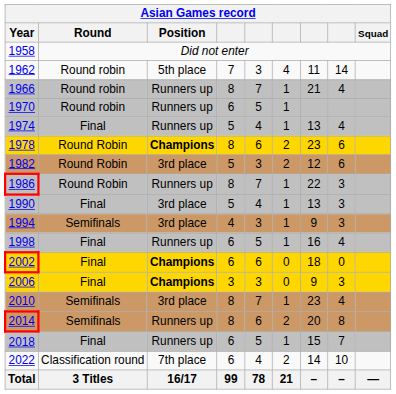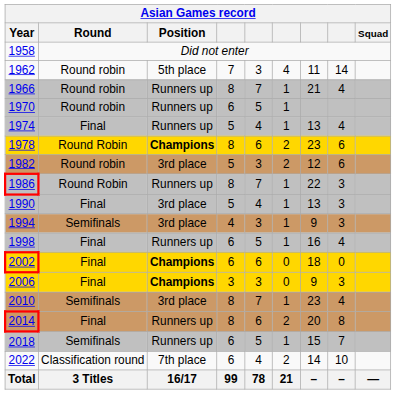 <table class="wikitable" style="text-align: center;">
 <tr>
 <th colspan=9><a href='#'>Asian Games record</a></th>
 </tr>
 <tr>
 <th>Year</th>
 <th>Round</th>
 <th>Position</th>
 <th width=30></th>
 <th width=30></th>
 <th width=30></th>
 <th width=30></th>
 <th width=30></th>
 <th><small>Squad</small></th>
 </tr>
 <tr>
 <td> <a href='#'>1958</a></td>
 <td colspan=8><em>Did not enter</em></td>
 </tr>
 <tr>
 <td> <a href='#'>1962</a></td>
 <td>Round robin</td>
 <td>5th place</td>
 <td>7</td>
 <td>3</td>
 <td>4</td>
 <td>11</td>
 <td>14</td>
 <td></td>
 </tr>
 <tr bgcolor=silver>
 <td> <a href='#'>1966</a></td>
 <td>Round robin</td>
 <td> Runners up</td>
 <td>8</td>
 <td>7</td>
 <td>1</td>
 <td>21</td>
 <td>4</td>
 <td></td>
 </tr>
 <tr bgcolor=silver>
 <td> <a href='#'>1970</a></td>
 <td>Round robin</td>
 <td> Runners up</td>
 <td>6</td>
 <td>5</td>
 <td>1</td>
 <td></td>
 <td></td>
 <td></td>
 </tr>
 <tr bgcolor=silver>
 <td> <a href='#'>1974</a></td>
 <td>Final</td>
 <td> Runners up</td>
 <td>5</td>
 <td>4</td>
 <td>1</td>
 <td>13</td>
 <td>4</td>
 <td></td>
 </tr>
 <tr bgcolor=gold>
 <td> <a href='#'>1978</a></td>
 <td>Round Robin</td>
 <td> <strong>Champions</strong></td>
 <td>8</td>
 <td>6</td>
 <td>2</td>
 <td>23</td>
 <td>6</td>
 <td></td>
 </tr>
 <tr bgcolor=#cc9966>
 <td> <a href='#'>1982</a></td>
-<td>Round Robin</td>
+<td>Round robin</td>
 <td> 3rd place</td>
 <td>5</td>
 <td>3</td>
 <td>2</td>
 <td>12</td>
 <td>6</td>
 <td></td>
 </tr>
 <tr bgcolor=silver>
 <td style="border:3px solid red"> <a href='#'>1986</a></td>
 <td>Round Robin</td>
 <td> Runners up</td>
 <td>8</td>
 <td>7</td>
 <td>1</td>
 <td>22</td>
 <td>3</td>
 <td></td>
 </tr>
 <tr bgcolor=silver>
 <td> <a href='#'>1990</a></td>
 <td>Final</td>
 <td> 3rd place</td>
 <td>5</td>
 <td>4</td>
 <td>1</td>
 <td>13</td>
 <td>3</td>
 <td></td>
 </tr>
 <tr bgcolor=#cc9966>
 <td> <a href='#'>1994</a></td>
 <td>Semifinals</td>
 <td> 3rd place</td>
 <td>4</td>
 <td>3</td>
 <td>1</td>
 <td>9</td>
 <td>3</td>
 <td></td>
 </tr>
 <tr bgcolor=silver>
 <td> <a href='#'>1998</a></td>
 <td>Final</td>
 <td> Runners up</td>
 <td>6</td>
 <td>5</td>
 <td>1</td>
 <td>16</td>
 <td>4</td>
 <td></td>
 </tr>
 <tr bgcolor=gold>
 <td style="border:3px solid red"> <a href='#'>2002</a></td>
 <td>Final</td>
 <td> <strong>Champions</strong></td>
 <td>6</td>
 <td>6</td>
 <td>0</td>
 <td>18</td>
 <td>0</td>
 <td></td>
 </tr>
 <tr bgcolor=gold>
 <td> <a href='#'>2006</a></td>
 <td>Final</td>
 <td> <strong>Champions</strong></td>
 <td>3</td>
 <td>3</td>
 <td>0</td>
 <td>9</td>
 <td>3</td>
 <td></td>
 </tr>
 <tr bgcolor=#cc9966>
 <td> <a href='#'>2010</a></td>
 <td>Semifinals</td>
 <td> 3rd place</td>
 <td>8</td>
 <td>7</td>
 <td>1</td>
 <td>23</td>
 <td>4</td>
 <td></td>
 </tr>
 <tr bgcolor=#cc9966>
 <td style="border:3px solid red"> <a href='#'>2014</a></td>
-<td>Semifinals</td>
+<td>Final</td>
 <td> Runners up</td>
 <td>8</td>
 <td>6</td>
 <td>2</td>
 <td>20</td>
 <td>8</td>
 <td></td>
 </tr>
 <tr bgcolor=silver>
 <td> <a href='#'>2018</a></td>
-<td>Final</td>
+<td>Semifinals</td>
 <td> Runners up</td>
 <td>6</td>
 <td>5</td>
 <td>1</td>
 <td>15</td>
 <td>7</td>
 <td></td>
 </tr>
 <tr>
 <td> <a href='#'>2022</a></td>
 <td>Classification round</td>
 <td>7th place</td>
 <td>6</td>
 <td>4</td>
 <td>2</td>
 <td>14</td>
 <td>10</td>
 <td></td>
 </tr>
 <tr>
 <th>Total</th>
 <th>3 Titles</th>
 <th>16/17</th>
 <th>99</th>
 <th>78</th>
 <th>21</th>
 <th>–</th>
 <th>–</th>
 <th>—</th>
 </tr>
 </table>
